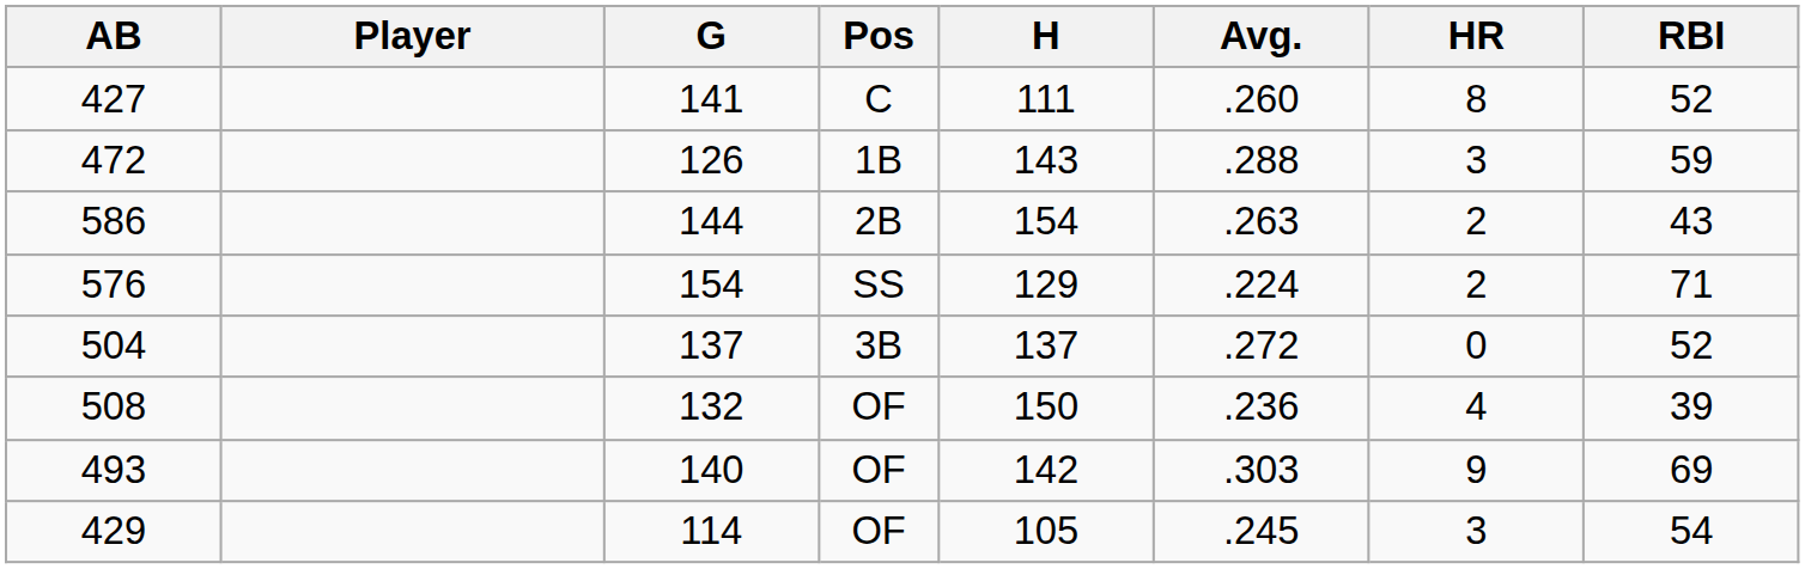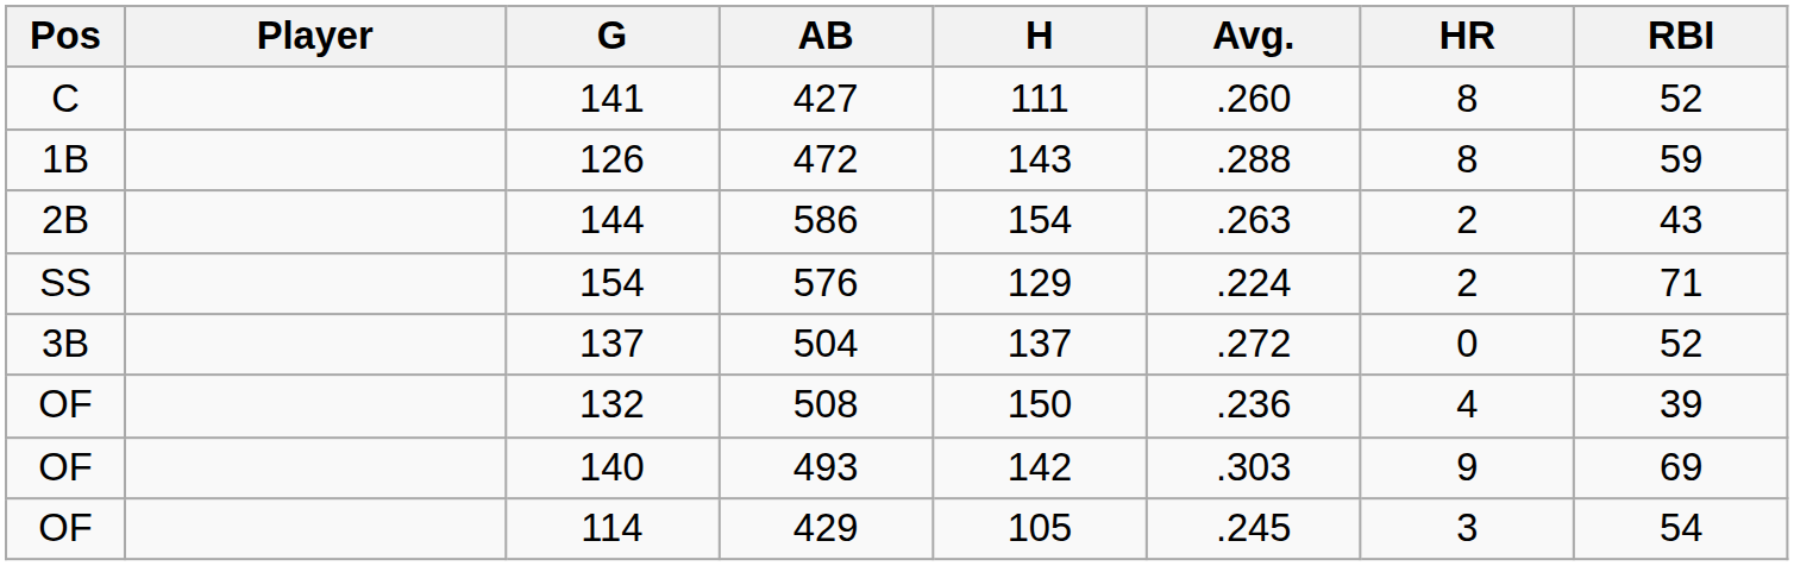 <table class="wikitable sortable">
 <tr>
-<th bgcolor="#DDDDFF" width="9%">AB</th>
+<th bgcolor="#DDDDFF" width="5%">Pos</th>
 <th bgcolor="#DDDDFF" width="16%">Player</th>
 <th bgcolor="#DDDDFF" width="9%">G</th>
-<th bgcolor="#DDDDFF" width="5%">Pos</th>
+<th bgcolor="#DDDDFF" width="9%">AB</th>
 <th bgcolor="#DDDDFF" width="9%">H</th>
 <th bgcolor="#DDDDFF" width="9%">Avg.</th>
 <th bgcolor="#DDDDFF" width="9%">HR</th>
 <th bgcolor="#DDDDFF" width="9%">RBI</th>
 </tr>
 <tr align="center">
-<td>427</td>
+<td>C</td>
 <td></td>
 <td>141</td>
-<td>C</td>
+<td>427</td>
 <td>111</td>
 <td>.260</td>
 <td>8</td>
 <td>52</td>
 </tr>
 <tr align="center">
-<td>472</td>
+<td>1B</td>
 <td></td>
 <td>126</td>
-<td>1B</td>
+<td>472</td>
 <td>143</td>
 <td>.288</td>
-<td>3</td>
+<td>8</td>
 <td>59</td>
 </tr>
 <tr align="center">
-<td>586</td>
+<td>2B</td>
 <td></td>
 <td>144</td>
-<td>2B</td>
+<td>586</td>
 <td>154</td>
 <td>.263</td>
 <td>2</td>
 <td>43</td>
 </tr>
 <tr align="center">
-<td>576</td>
+<td>SS</td>
 <td></td>
 <td>154</td>
-<td>SS</td>
+<td>576</td>
 <td>129</td>
 <td>.224</td>
 <td>2</td>
 <td>71</td>
 </tr>
 <tr align="center">
-<td>504</td>
+<td>3B</td>
 <td></td>
 <td>137</td>
-<td>3B</td>
+<td>504</td>
 <td>137</td>
 <td>.272</td>
 <td>0</td>
 <td>52</td>
 </tr>
 <tr align="center">
-<td>508</td>
+<td>OF</td>
 <td></td>
 <td>132</td>
-<td>OF</td>
+<td>508</td>
 <td>150</td>
 <td>.236</td>
 <td>4</td>
 <td>39</td>
 </tr>
 <tr align="center">
-<td>493</td>
+<td>OF</td>
 <td></td>
 <td>140</td>
-<td>OF</td>
+<td>493</td>
 <td>142</td>
 <td>.303</td>
 <td>9</td>
 <td>69</td>
 </tr>
 <tr align="center">
-<td>429</td>
+<td>OF</td>
 <td></td>
 <td>114</td>
-<td>OF</td>
+<td>429</td>
 <td>105</td>
 <td>.245</td>
 <td>3</td>
 <td>54</td>
 </tr>
 </table>
